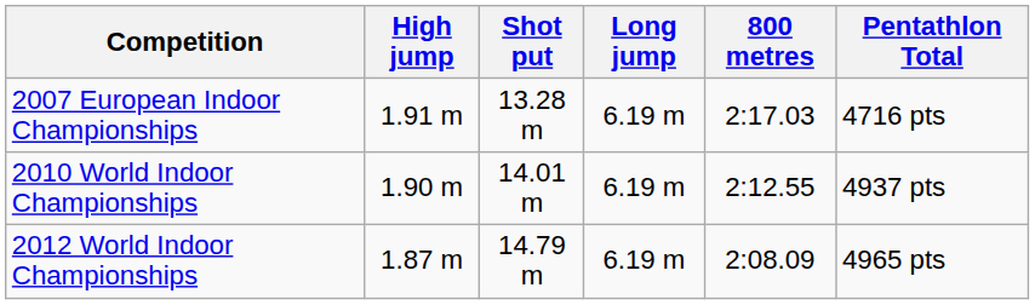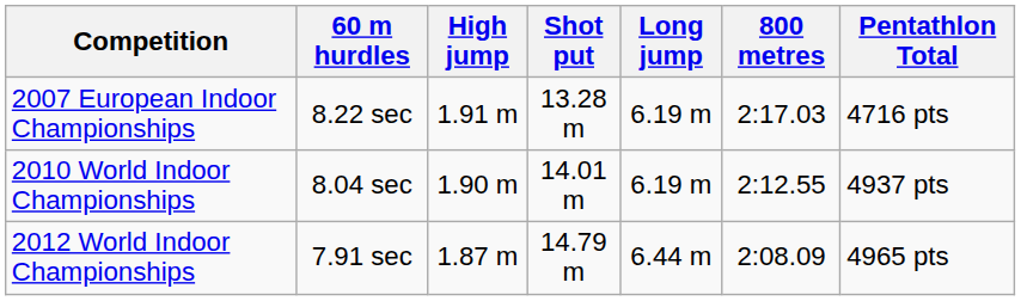 <table class="wikitable">
 <tr>
 <th>Competition</th>
+<th><a href='#'>60 m hurdles</a></th>
 <th><a href='#'>High jump</a></th>
 <th><a href='#'>Shot put</a></th>
 <th><a href='#'>Long jump</a></th>
 <th><a href='#'>800 metres</a></th>
 <th><a href='#'>Pentathlon Total</a></th>
 </tr>
 <tr>
 <td><a href='#'>2007 European Indoor Championships</a></td>
+<td style="text-align:center;">8.22 sec</td>
 <td style="text-align:center;">1.91 m</td>
 <td style="text-align:center;">13.28 m</td>
 <td style="text-align:center;">6.19 m</td>
 <td style="text-align:center;">2:17.03</td>
 <td>4716 pts</td>
 </tr>
 <tr>
 <td><a href='#'>2010 World Indoor Championships</a></td>
+<td style="text-align:center;">8.04 sec</td>
 <td style="text-align:center;">1.90 m</td>
 <td style="text-align:center;">14.01 m</td>
 <td style="text-align:center;">6.19 m</td>
 <td style="text-align:center;">2:12.55</td>
 <td>4937 pts</td>
 </tr>
 <tr>
 <td><a href='#'>2012 World Indoor Championships</a></td>
+<td style="text-align:center;">7.91 sec</td>
 <td style="text-align:center;">1.87 m</td>
 <td style="text-align:center;">14.79 m</td>
-<td style="text-align:center;">6.19 m</td>
+<td style="text-align:center;">6.44 m</td>
 <td style="text-align:center;">2:08.09</td>
 <td>4965 pts</td>
 </tr>
 </table>
